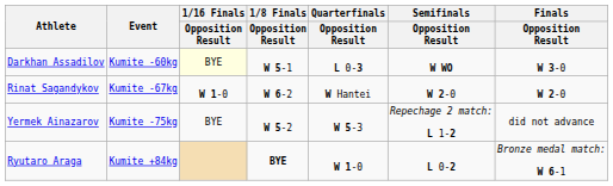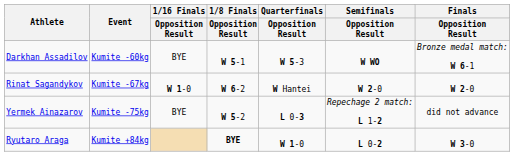 <table class=wikitable style="font-size:90%">
 <tr>
 <th rowspan=2>Athlete</th>
 <th rowspan=2>Event</th>
 <th>1/16 Finals</th>
 <th>1/8 Finals</th>
 <th>Quarterfinals</th>
 <th>Semifinals</th>
 <th>Finals</th>
 </tr>
 <tr>
 <th>Opposition<br>Result</th>
 <th>Opposition<br>Result</th>
 <th>Opposition<br>Result</th>
 <th>Opposition<br>Result</th>
 <th>Opposition<br>Result</th>
 </tr>
 <tr>
 <td><a href='#'>Darkhan Assadilov</a></td>
 <td><a href='#'>Kumite -60kg</a></td>
-<td align=center style="background: lightyellow;">BYE</td>
+<td align=center>BYE</td>
 <td align=center><br><strong>W</strong> <strong>5</strong>-1</td>
-<td align=center><br><strong>L</strong> 0-<strong>3</strong></td>
+<td align=center><br><strong>W</strong> <strong>5</strong>-3</td>
 <td align=center><br><strong>W</strong> <strong>WO</strong></td>
-<td align=center><br><strong>W</strong> <strong>3</strong>-0<br></td>
+<td align=center><em>Bronze medal match:</em><br><br><strong>W</strong> <strong>6</strong>-1<br></td>
 </tr>
 <tr>
 <td><a href='#'>Rinat Sagandykov</a></td>
 <td><a href='#'>Kumite -67kg</a></td>
 <td align=center><br><strong>W</strong> <strong>1</strong>-0</td>
 <td align=center><br><strong>W</strong> <strong>6</strong>-2</td>
 <td align=center><br><strong>W</strong> Hantei</td>
 <td align=center><br><strong>W</strong> <strong>2</strong>-0</td>
 <td align=center><br><strong>W</strong> <strong>2</strong>-0<br></td>
 </tr>
 <tr>
 <td><a href='#'>Yermek Ainazarov</a></td>
 <td><a href='#'>Kumite -75kg</a></td>
 <td align=center>BYE</td>
 <td align=center><br><strong>W</strong> <strong>5</strong>-2</td>
-<td align=center><br><strong>W</strong> <strong>5</strong>-3</td>
+<td align=center><br><strong>L</strong> 0-<strong>3</strong></td>
 <td align=center><em>Repechage 2 match:</em><br><br><strong>L</strong> 1-<strong>2</strong></td>
 <td align=center colspan="7">did not advance</td>
 </tr>
 <tr>
 <td><a href='#'>Ryutaro Araga</a></td>
 <td><a href='#'>Kumite +84kg</a></td>
 <td style="background:wheat;"></td>
 <td align=center><strong>BYE</strong></td>
 <td align=center><br><strong>W</strong> <strong>1</strong>-0</td>
 <td align=center><br><strong>L</strong> 0-<strong>2</strong></td>
-<td align=center><em>Bronze medal match:</em><br><br><strong>W</strong> <strong>6</strong>-1<br></td>
+<td align=center><br><strong>W</strong> <strong>3</strong>-0<br></td>
 </tr>
 </table>
